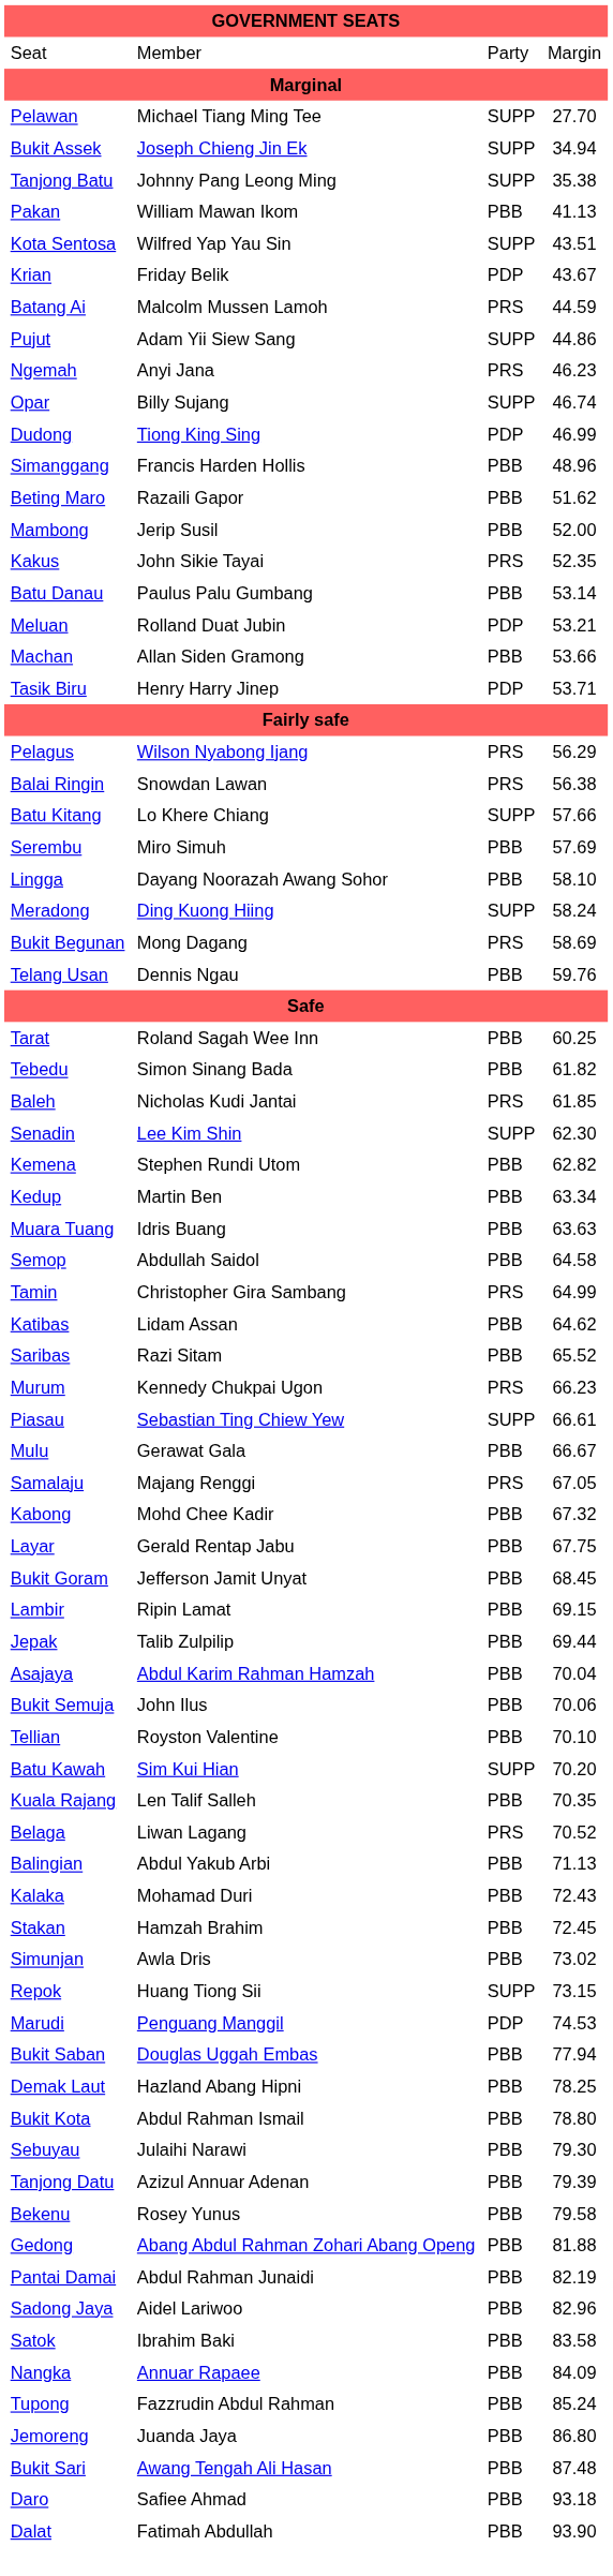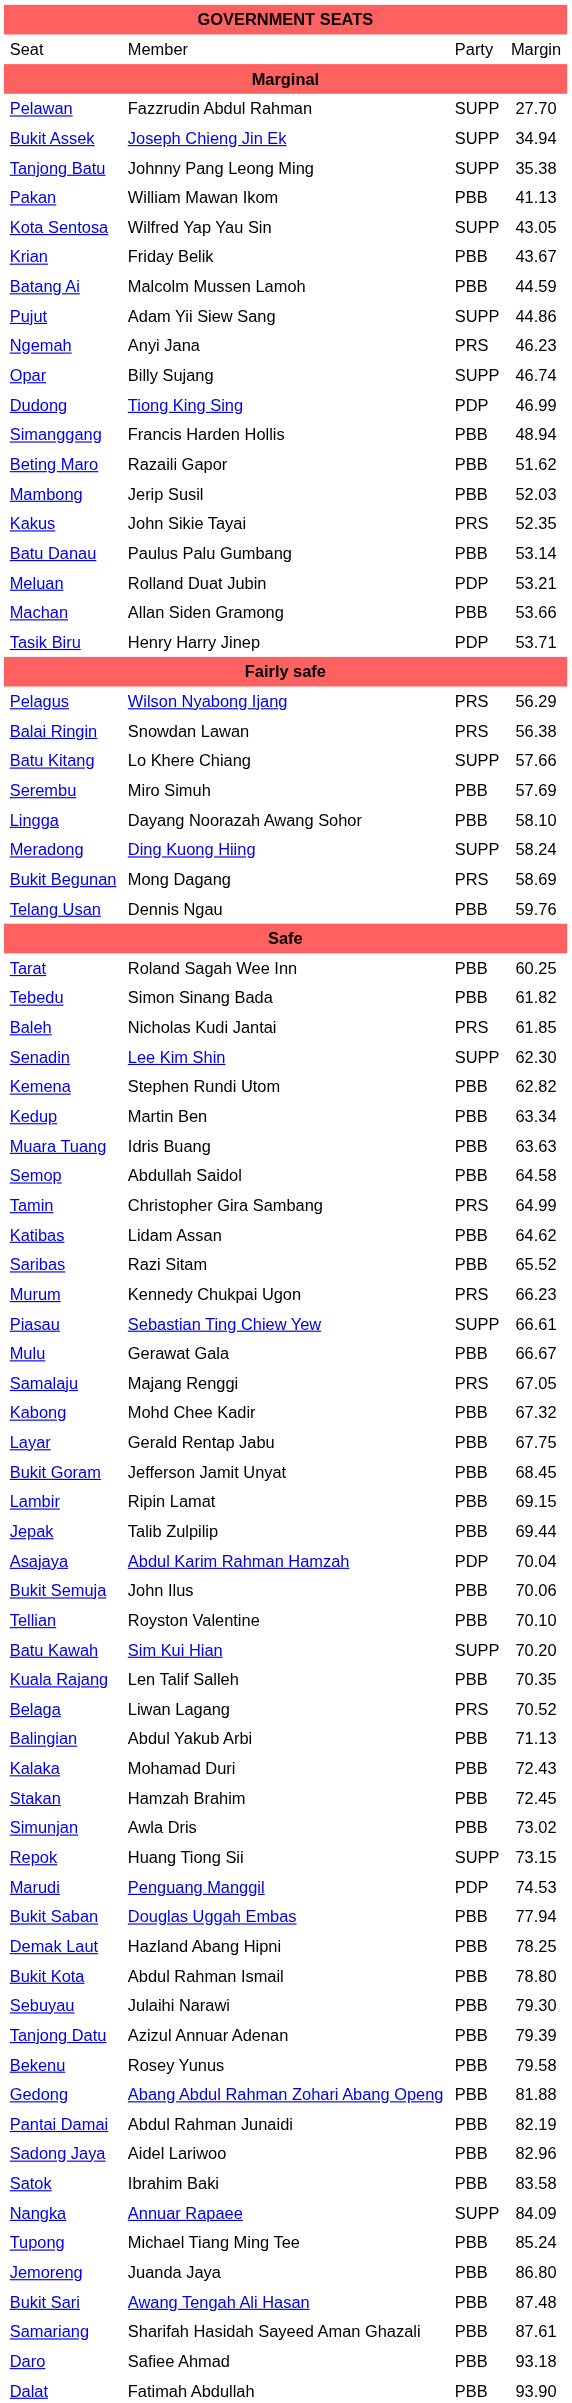 <table class="toccolours" cellpadding="5" cellspacing="0" style="float:left; margin-right:.5em; margin-top:.4em; font-size:90%;">
 <tr>
 <td colspan="4"  style="text-align:center; background:#FF6060;"><span><strong>GOVERNMENT SEATS</strong></span></td>
 </tr>
 <tr>
 <td>Seat</td>
 <td>Member</td>
 <td>Party</td>
 <td>Margin</td>
 </tr>
 <tr>
 <td colspan="4"  style="text-align:center; background:#FF6060;"><span><strong>Marginal</strong></span></td>
 </tr>
 <tr>
 <td><a href='#'>Pelawan</a></td>
-<td>Michael Tiang Ming Tee</td>
+<td>Fazzrudin Abdul Rahman</td>
 <td>SUPP</td>
 <td style="text-align:center;">27.70</td>
 </tr>
 <tr>
 <td><a href='#'>Bukit Assek</a></td>
 <td><a href='#'>Joseph Chieng Jin Ek</a></td>
 <td>SUPP</td>
 <td style="text-align:center;">34.94</td>
 </tr>
 <tr>
 <td><a href='#'>Tanjong Batu</a></td>
 <td>Johnny Pang Leong Ming</td>
 <td>SUPP</td>
 <td style="text-align:center;">35.38</td>
 </tr>
 <tr>
 <td><a href='#'>Pakan</a></td>
 <td>William Mawan Ikom</td>
 <td>PBB</td>
 <td style="text-align:center;">41.13</td>
 </tr>
 <tr>
 <td><a href='#'>Kota Sentosa</a></td>
 <td>Wilfred Yap Yau Sin</td>
 <td>SUPP</td>
-<td style="text-align:center;">43.51</td>
+<td style="text-align:center;">43.05</td>
 </tr>
 <tr>
 <td><a href='#'>Krian</a></td>
 <td>Friday Belik</td>
-<td>PDP</td>
+<td>PBB</td>
 <td style="text-align:center;">43.67</td>
 </tr>
 <tr>
 <td><a href='#'>Batang Ai</a></td>
 <td>Malcolm Mussen Lamoh</td>
-<td>PRS</td>
+<td>PBB</td>
 <td style="text-align:center;">44.59</td>
 </tr>
 <tr>
 <td><a href='#'>Pujut</a></td>
 <td>Adam Yii Siew Sang</td>
 <td>SUPP</td>
 <td style="text-align:center;">44.86</td>
 </tr>
 <tr>
 <td><a href='#'>Ngemah</a></td>
 <td>Anyi Jana</td>
 <td>PRS</td>
 <td style="text-align:center;">46.23</td>
 </tr>
 <tr>
 <td><a href='#'>Opar</a></td>
 <td>Billy Sujang</td>
 <td>SUPP</td>
 <td style="text-align:center;">46.74</td>
 </tr>
 <tr>
 <td><a href='#'>Dudong</a></td>
 <td><a href='#'>Tiong King Sing</a></td>
 <td>PDP</td>
 <td style="text-align:center;">46.99</td>
 </tr>
 <tr>
 <td><a href='#'>Simanggang</a></td>
 <td>Francis Harden Hollis</td>
 <td>PBB</td>
-<td style="text-align:center;">48.96</td>
+<td style="text-align:center;">48.94</td>
 </tr>
 <tr>
 <td><a href='#'>Beting Maro</a></td>
 <td>Razaili Gapor</td>
 <td>PBB</td>
 <td style="text-align:center;">51.62</td>
 </tr>
 <tr>
 <td><a href='#'>Mambong</a></td>
 <td>Jerip Susil</td>
 <td>PBB</td>
-<td style="text-align:center;">52.00</td>
+<td style="text-align:center;">52.03</td>
 </tr>
 <tr>
 <td><a href='#'>Kakus</a></td>
 <td>John Sikie Tayai</td>
 <td>PRS</td>
 <td style="text-align:center;">52.35</td>
 </tr>
 <tr>
 <td><a href='#'>Batu Danau</a></td>
 <td>Paulus Palu Gumbang</td>
 <td>PBB</td>
 <td style="text-align:center;">53.14</td>
 </tr>
 <tr>
 <td><a href='#'>Meluan</a></td>
 <td>Rolland Duat Jubin</td>
 <td>PDP</td>
 <td style="text-align:center;">53.21</td>
 </tr>
 <tr>
 <td><a href='#'>Machan</a></td>
 <td>Allan Siden Gramong</td>
 <td>PBB</td>
 <td style="text-align:center;">53.66</td>
 </tr>
 <tr>
 <td><a href='#'>Tasik Biru</a></td>
 <td>Henry Harry Jinep</td>
 <td>PDP</td>
 <td style="text-align:center;">53.71</td>
 </tr>
 <tr>
 <td colspan="4"  style="text-align:center; background:#FF6060;"><span><strong>Fairly safe</strong></span></td>
 </tr>
 <tr>
 <td><a href='#'>Pelagus</a></td>
 <td><a href='#'>Wilson Nyabong Ijang</a></td>
 <td>PRS</td>
 <td style="text-align:center;">56.29</td>
 </tr>
 <tr>
 <td><a href='#'>Balai Ringin</a></td>
 <td>Snowdan Lawan</td>
 <td>PRS</td>
 <td style="text-align:center;">56.38</td>
 </tr>
 <tr>
 <td><a href='#'>Batu Kitang</a></td>
 <td>Lo Khere Chiang</td>
 <td>SUPP</td>
 <td style="text-align:center;">57.66</td>
 </tr>
 <tr>
 <td><a href='#'>Serembu</a></td>
 <td>Miro Simuh</td>
 <td>PBB</td>
 <td style="text-align:center;">57.69</td>
 </tr>
 <tr>
 <td><a href='#'>Lingga</a></td>
 <td>Dayang Noorazah Awang Sohor</td>
 <td>PBB</td>
 <td style="text-align:center;">58.10</td>
 </tr>
 <tr>
 <td><a href='#'>Meradong</a></td>
 <td><a href='#'>Ding Kuong Hiing</a></td>
 <td>SUPP</td>
 <td style="text-align:center;">58.24</td>
 </tr>
 <tr>
 <td><a href='#'>Bukit Begunan</a></td>
 <td>Mong Dagang</td>
 <td>PRS</td>
 <td style="text-align:center;">58.69</td>
 </tr>
 <tr>
 <td><a href='#'>Telang Usan</a></td>
 <td>Dennis Ngau</td>
 <td>PBB</td>
 <td style="text-align:center;">59.76</td>
 </tr>
 <tr>
 <td colspan="4"  style="text-align:center; background:#FF6060;"><span><strong>Safe</strong></span></td>
 </tr>
 <tr>
 <td><a href='#'>Tarat</a></td>
 <td>Roland Sagah Wee Inn</td>
 <td>PBB</td>
 <td style="text-align:center;">60.25</td>
 </tr>
 <tr>
 <td><a href='#'>Tebedu</a></td>
 <td>Simon Sinang Bada</td>
 <td>PBB</td>
 <td style="text-align:center;">61.82</td>
 </tr>
 <tr>
 <td><a href='#'>Baleh</a></td>
 <td>Nicholas Kudi Jantai</td>
 <td>PRS</td>
 <td style="text-align:center;">61.85</td>
 </tr>
 <tr>
 <td><a href='#'>Senadin</a></td>
 <td><a href='#'>Lee Kim Shin</a></td>
 <td>SUPP</td>
 <td style="text-align:center;">62.30</td>
 </tr>
 <tr>
 <td><a href='#'>Kemena</a></td>
 <td>Stephen Rundi Utom</td>
 <td>PBB</td>
 <td style="text-align:center;">62.82</td>
 </tr>
 <tr>
 <td><a href='#'>Kedup</a></td>
 <td>Martin Ben</td>
 <td>PBB</td>
 <td style="text-align:center;">63.34</td>
 </tr>
 <tr>
 <td><a href='#'>Muara Tuang</a></td>
 <td>Idris Buang</td>
 <td>PBB</td>
 <td style="text-align:center;">63.63</td>
 </tr>
 <tr>
 <td><a href='#'>Semop</a></td>
 <td>Abdullah Saidol</td>
 <td>PBB</td>
 <td style="text-align:center;">64.58</td>
 </tr>
 <tr>
 <td><a href='#'>Tamin</a></td>
 <td>Christopher Gira Sambang</td>
 <td>PRS</td>
 <td style="text-align:center;">64.99</td>
 </tr>
 <tr>
 <td><a href='#'>Katibas</a></td>
 <td>Lidam Assan</td>
 <td>PBB</td>
 <td style="text-align:center;">64.62</td>
 </tr>
 <tr>
 <td><a href='#'>Saribas</a></td>
 <td>Razi Sitam</td>
 <td>PBB</td>
 <td style="text-align:center;">65.52</td>
 </tr>
 <tr>
 <td><a href='#'>Murum</a></td>
 <td>Kennedy Chukpai Ugon</td>
 <td>PRS</td>
 <td style="text-align:center;">66.23</td>
 </tr>
 <tr>
 <td><a href='#'>Piasau</a></td>
 <td><a href='#'>Sebastian Ting Chiew Yew</a></td>
 <td>SUPP</td>
 <td style="text-align:center;">66.61</td>
 </tr>
 <tr>
 <td><a href='#'>Mulu</a></td>
 <td>Gerawat Gala</td>
 <td>PBB</td>
 <td style="text-align:center;">66.67</td>
 </tr>
 <tr>
 <td><a href='#'>Samalaju</a></td>
 <td>Majang Renggi</td>
 <td>PRS</td>
 <td style="text-align:center;">67.05</td>
 </tr>
 <tr>
 <td><a href='#'>Kabong</a></td>
 <td>Mohd Chee Kadir</td>
 <td>PBB</td>
 <td style="text-align:center;">67.32</td>
 </tr>
 <tr>
 <td><a href='#'>Layar</a></td>
 <td>Gerald Rentap Jabu</td>
 <td>PBB</td>
 <td style="text-align:center;">67.75</td>
 </tr>
 <tr>
 <td><a href='#'>Bukit Goram</a></td>
 <td>Jefferson Jamit Unyat</td>
 <td>PBB</td>
 <td style="text-align:center;">68.45</td>
 </tr>
 <tr>
 <td><a href='#'>Lambir</a></td>
 <td>Ripin Lamat</td>
 <td>PBB</td>
 <td style="text-align:center;">69.15</td>
 </tr>
 <tr>
 <td><a href='#'>Jepak</a></td>
 <td>Talib Zulpilip</td>
 <td>PBB</td>
 <td style="text-align:center;">69.44</td>
 </tr>
 <tr>
 <td><a href='#'>Asajaya</a></td>
 <td><a href='#'>Abdul Karim Rahman Hamzah</a></td>
-<td>PBB</td>
+<td>PDP</td>
 <td style="text-align:center;">70.04</td>
 </tr>
 <tr>
 <td><a href='#'>Bukit Semuja</a></td>
 <td>John Ilus</td>
 <td>PBB</td>
 <td style="text-align:center;">70.06</td>
 </tr>
 <tr>
 <td><a href='#'>Tellian</a></td>
 <td>Royston Valentine</td>
 <td>PBB</td>
 <td style="text-align:center;">70.10</td>
 </tr>
 <tr>
 <td><a href='#'>Batu Kawah</a></td>
 <td><a href='#'>Sim Kui Hian</a></td>
 <td>SUPP</td>
 <td style="text-align:center;">70.20</td>
 </tr>
 <tr>
 <td><a href='#'>Kuala Rajang</a></td>
 <td>Len Talif Salleh</td>
 <td>PBB</td>
 <td style="text-align:center;">70.35</td>
 </tr>
 <tr>
 <td><a href='#'>Belaga</a></td>
 <td>Liwan Lagang</td>
 <td>PRS</td>
 <td style="text-align:center;">70.52</td>
 </tr>
 <tr>
 <td><a href='#'>Balingian</a></td>
 <td>Abdul Yakub Arbi</td>
 <td>PBB</td>
 <td style="text-align:center;">71.13</td>
 </tr>
 <tr>
 <td><a href='#'>Kalaka</a></td>
 <td>Mohamad Duri</td>
 <td>PBB</td>
 <td style="text-align:center;">72.43</td>
 </tr>
 <tr>
 <td><a href='#'>Stakan</a></td>
 <td>Hamzah Brahim</td>
 <td>PBB</td>
 <td style="text-align:center;">72.45</td>
 </tr>
 <tr>
 <td><a href='#'>Simunjan</a></td>
 <td>Awla Dris</td>
 <td>PBB</td>
 <td style="text-align:center;">73.02</td>
 </tr>
 <tr>
 <td><a href='#'>Repok</a></td>
 <td>Huang Tiong Sii</td>
 <td>SUPP</td>
 <td style="text-align:center;">73.15</td>
 </tr>
 <tr>
 <td><a href='#'>Marudi</a></td>
 <td><a href='#'>Penguang Manggil</a></td>
 <td>PDP</td>
 <td style="text-align:center;">74.53</td>
 </tr>
 <tr>
 <td><a href='#'>Bukit Saban</a></td>
 <td><a href='#'>Douglas Uggah Embas</a></td>
 <td>PBB</td>
 <td style="text-align:center;">77.94</td>
 </tr>
 <tr>
 <td><a href='#'>Demak Laut</a></td>
 <td>Hazland Abang Hipni</td>
 <td>PBB</td>
 <td style="text-align:center;">78.25</td>
 </tr>
 <tr>
 <td><a href='#'>Bukit Kota</a></td>
 <td>Abdul Rahman Ismail</td>
 <td>PBB</td>
 <td style="text-align:center;">78.80</td>
 </tr>
 <tr>
 <td><a href='#'>Sebuyau</a></td>
 <td>Julaihi Narawi</td>
 <td>PBB</td>
 <td style="text-align:center;">79.30</td>
 </tr>
 <tr>
 <td><a href='#'>Tanjong Datu</a></td>
 <td>Azizul Annuar Adenan</td>
 <td>PBB</td>
 <td style="text-align:center;">79.39</td>
 </tr>
 <tr>
 <td><a href='#'>Bekenu</a></td>
 <td>Rosey Yunus</td>
 <td>PBB</td>
 <td style="text-align:center;">79.58</td>
 </tr>
 <tr>
 <td><a href='#'>Gedong</a></td>
 <td><a href='#'>Abang Abdul Rahman Zohari Abang Openg</a></td>
 <td>PBB</td>
 <td style="text-align:center;">81.88</td>
 </tr>
 <tr>
 <td><a href='#'>Pantai Damai</a></td>
 <td>Abdul Rahman Junaidi</td>
 <td>PBB</td>
 <td style="text-align:center;">82.19</td>
 </tr>
 <tr>
 <td><a href='#'>Sadong Jaya</a></td>
 <td>Aidel Lariwoo</td>
 <td>PBB</td>
 <td style="text-align:center;">82.96</td>
 </tr>
 <tr>
 <td><a href='#'>Satok</a></td>
 <td>Ibrahim Baki</td>
 <td>PBB</td>
 <td style="text-align:center;">83.58</td>
 </tr>
 <tr>
 <td><a href='#'>Nangka</a></td>
 <td><a href='#'>Annuar Rapaee</a></td>
-<td>PBB</td>
+<td>SUPP</td>
 <td style="text-align:center;">84.09</td>
 </tr>
 <tr>
 <td><a href='#'>Tupong</a></td>
-<td>Fazzrudin Abdul Rahman</td>
+<td>Michael Tiang Ming Tee</td>
 <td>PBB</td>
 <td style="text-align:center;">85.24</td>
 </tr>
 <tr>
 <td><a href='#'>Jemoreng</a></td>
 <td>Juanda Jaya</td>
 <td>PBB</td>
 <td style="text-align:center;">86.80</td>
 </tr>
 <tr>
 <td><a href='#'>Bukit Sari</a></td>
 <td><a href='#'>Awang Tengah Ali Hasan</a></td>
 <td>PBB</td>
 <td style="text-align:center;">87.48</td>
 </tr>
 <tr>
+<td><a href='#'>Samariang</a></td>
+<td>Sharifah Hasidah Sayeed Aman Ghazali</td>
+<td>PBB</td>
+<td style="text-align:center;">87.61</td>
+</tr>
+<tr>
 <td><a href='#'>Daro</a></td>
 <td>Safiee Ahmad</td>
 <td>PBB</td>
 <td style="text-align:center;">93.18</td>
 </tr>
 <tr>
 <td><a href='#'>Dalat</a></td>
 <td>Fatimah Abdullah</td>
 <td>PBB</td>
 <td style="text-align:center;">93.90</td>
 </tr>
 </table>
